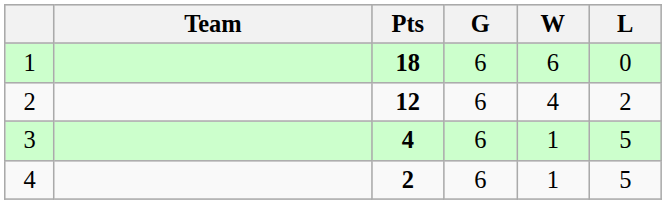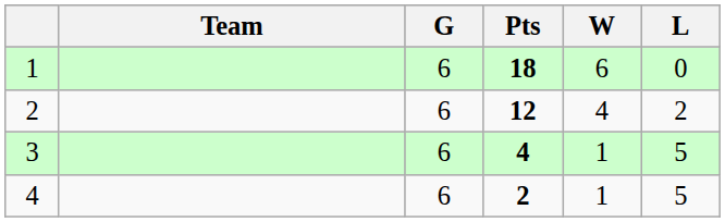 <table class=wikitable style="text-align:center">
 <tr bgcolor="#DCDCDC">
 <th width="25"></th>
 <th width="200">Team</th>
+<th width="40">G</th>
 <th width="40">Pts</th>
-<th width="40">G</th>
 <th width="40">W</th>
 <th width="40">L</th>
 </tr>
 <tr bgcolor=#CCFFCC>
 <td>1</td>
 <td align=left></td>
+<td>6</td>
 <td><strong>18</strong></td>
-<td>6</td>
 <td>6</td>
 <td>0</td>
 </tr>
 <tr>
 <td>2</td>
 <td align=left></td>
+<td>6</td>
 <td><strong>12</strong></td>
-<td>6</td>
 <td>4</td>
 <td>2</td>
 </tr>
 <tr bgcolor=#CCFFCC>
 <td>3</td>
 <td align=left></td>
+<td>6</td>
 <td><strong>4</strong></td>
-<td>6</td>
 <td>1</td>
 <td>5</td>
 </tr>
 <tr>
 <td>4</td>
 <td align=left></td>
+<td>6</td>
 <td><strong>2</strong></td>
-<td>6</td>
 <td>1</td>
 <td>5</td>
 </tr>
 </table>
